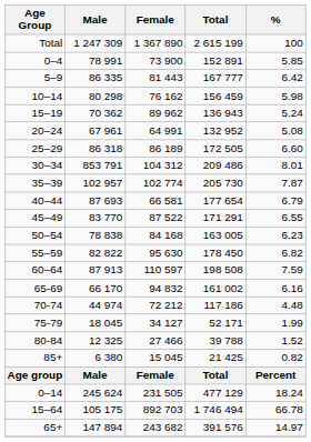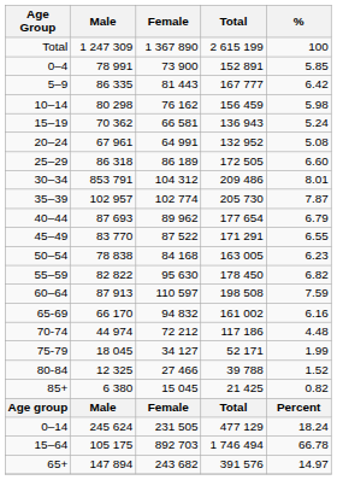 <table class="wikitable">
 <tr>
 <th width="80pt">Age Group</th>
 <th width="80pt">Male</th>
 <th width="80pt">Female</th>
 <th width="80pt">Total</th>
 <th width="80pt">%</th>
 </tr>
 <tr>
 <td align="right">Total</td>
 <td align="right">1 247 309</td>
 <td align="right">1 367 890</td>
 <td align="right">2 615 199</td>
 <td align="right">100</td>
 </tr>
 <tr>
 <td align="right">0–4</td>
 <td align="right">78 991</td>
 <td align="right">73 900</td>
 <td align="right">152 891</td>
 <td align="right">5.85</td>
 </tr>
 <tr>
 <td align="right">5–9</td>
 <td align="right">86 335</td>
 <td align="right">81 443</td>
 <td align="right">167 777</td>
 <td align="right">6.42</td>
 </tr>
 <tr>
 <td align="right">10–14</td>
 <td align="right">80 298</td>
 <td align="right">76 162</td>
 <td align="right">156 459</td>
 <td align="right">5.98</td>
 </tr>
 <tr>
 <td align="right">15–19</td>
 <td align="right">70 362</td>
-<td align="right">89 962</td>
+<td align="right">66 581</td>
 <td align="right">136 943</td>
 <td align="right">5.24</td>
 </tr>
 <tr>
 <td align="right">20–24</td>
 <td align="right">67 961</td>
 <td align="right">64 991</td>
 <td align="right">132 952</td>
 <td align="right">5.08</td>
 </tr>
 <tr>
 <td align="right">25–29</td>
 <td align="right">86 318</td>
 <td align="right">86 189</td>
 <td align="right">172 505</td>
 <td align="right">6.60</td>
 </tr>
 <tr>
 <td align="right">30–34</td>
 <td align="right">853 791</td>
 <td align="right">104 312</td>
 <td align="right">209 486</td>
 <td align="right">8.01</td>
 </tr>
 <tr>
 <td align="right">35–39</td>
 <td align="right">102 957</td>
 <td align="right">102 774</td>
 <td align="right">205 730</td>
 <td align="right">7.87</td>
 </tr>
 <tr>
 <td align="right">40–44</td>
 <td align="right">87 693</td>
-<td align="right">66 581</td>
+<td align="right">89 962</td>
 <td align="right">177 654</td>
 <td align="right">6.79</td>
 </tr>
 <tr>
 <td align="right">45–49</td>
 <td align="right">83 770</td>
 <td align="right">87 522</td>
 <td align="right">171 291</td>
 <td align="right">6.55</td>
 </tr>
 <tr>
 <td align="right">50–54</td>
 <td align="right">78 838</td>
 <td align="right">84 168</td>
 <td align="right">163 005</td>
 <td align="right">6.23</td>
 </tr>
 <tr>
 <td align="right">55–59</td>
 <td align="right">82 822</td>
 <td align="right">95 630</td>
 <td align="right">178 450</td>
 <td align="right">6.82</td>
 </tr>
 <tr>
 <td align="right">60–64</td>
 <td align="right">87 913</td>
 <td align="right">110 597</td>
 <td align="right">198 508</td>
 <td align="right">7.59</td>
 </tr>
 <tr>
 <td align="right">65-69</td>
 <td align="right">66 170</td>
 <td align="right">94 832</td>
 <td align="right">161 002</td>
 <td align="right">6.16</td>
 </tr>
 <tr>
 <td align="right">70-74</td>
 <td align="right">44 974</td>
 <td align="right">72 212</td>
 <td align="right">117 186</td>
 <td align="right">4.48</td>
 </tr>
 <tr>
 <td align="right">75-79</td>
 <td align="right">18 045</td>
 <td align="right">34 127</td>
 <td align="right">52 171</td>
 <td align="right">1.99</td>
 </tr>
 <tr>
 <td align="right">80-84</td>
 <td align="right">12 325</td>
 <td align="right">27 466</td>
 <td align="right">39 788</td>
 <td align="right">1.52</td>
 </tr>
 <tr>
 <td align="right">85+</td>
 <td align="right">6 380</td>
 <td align="right">15 045</td>
 <td align="right">21 425</td>
 <td align="right">0.82</td>
 </tr>
 <tr>
 <th width="50">Age group</th>
 <th width="80pt">Male</th>
 <th width="80">Female</th>
 <th width="80">Total</th>
 <th width="50">Percent</th>
 </tr>
 <tr>
 <td align="right">0–14</td>
 <td align="right">245 624</td>
 <td align="right">231 505</td>
 <td align="right">477 129</td>
 <td align="right">18.24</td>
 </tr>
 <tr>
 <td align="right">15–64</td>
 <td align="right">105 175</td>
 <td align="right">892 703</td>
 <td align="right">1 746 494</td>
 <td align="right">66.78</td>
 </tr>
 <tr>
 <td align="right">65+</td>
 <td align="right">147 894</td>
 <td align="right">243 682</td>
 <td align="right">391 576</td>
 <td align="right">14.97</td>
 </tr>
 <tr>
 </tr>
 </table>
